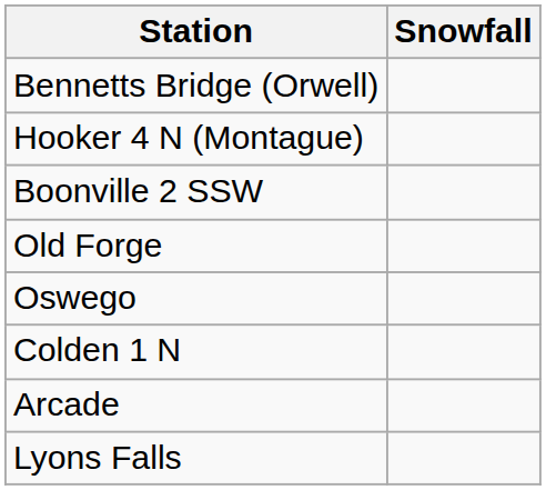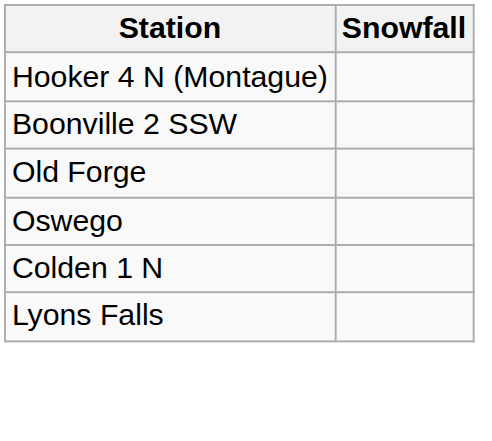 <table class="wikitable">
 <tr>
 <th>Station</th>
 <th>Snowfall</th>
-</tr>
-<tr>
-<td>Bennetts Bridge (Orwell)</td>
-<td></td>
 </tr>
 <tr>
 <td>Hooker 4 N (Montague)</td>
 <td></td>
 </tr>
 <tr>
 <td>Boonville 2 SSW</td>
 <td></td>
 </tr>
 <tr>
 <td>Old Forge</td>
 <td></td>
 </tr>
 <tr>
 <td>Oswego</td>
 <td></td>
 </tr>
 <tr>
 <td>Colden 1 N</td>
 <td></td>
 </tr>
 <tr>
-<td>Arcade</td>
-<td></td>
-</tr>
-<tr>
 <td>Lyons Falls</td>
 <td></td>
 </tr>
 </table>
